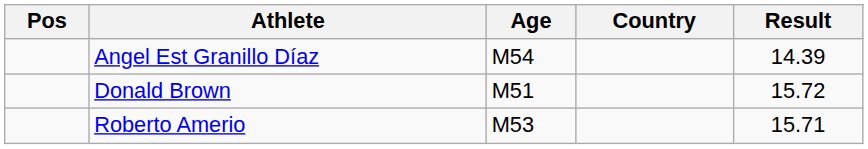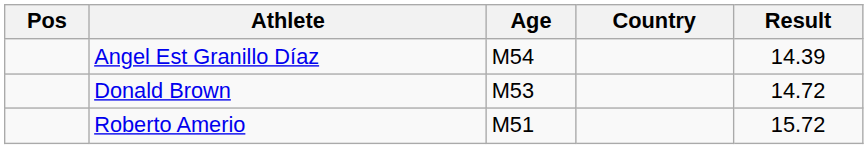 <table class="wikitable"  style="text-align:center; width:50%;">
 <tr>
 <th>Pos</th>
 <th>Athlete</th>
 <th>Age</th>
 <th>Country</th>
 <th>Result</th>
 </tr>
 <tr>
 <td align=center></td>
 <td align=left><a href='#'>Angel Est Granillo Díaz</a></td>
 <td align=left>M54</td>
 <td align=left></td>
 <td>14.39</td>
 </tr>
 <tr>
 <td align=center></td>
 <td align=left><a href='#'>Donald Brown</a></td>
+<td align=left>M53</td>
+<td align=left></td>
+<td>14.72</td>
+</tr>
+<tr>
+<td align=center></td>
+<td align=left><a href='#'>Roberto Amerio</a></td>
 <td align=left>M51</td>
 <td align=left></td>
 <td>15.72</td>
 </tr>
-<tr>
-<td align=center></td>
-<td align=left><a href='#'>Roberto Amerio</a></td>
-<td align=left>M53</td>
-<td align=left></td>
-<td>15.71</td>
-</tr>
 </table>
